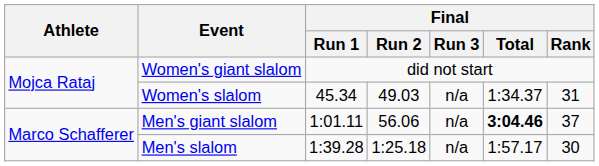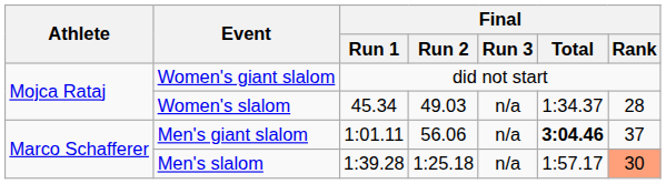 <table class="wikitable" style="font-size:90%">
 <tr>
 <th rowspan="2">Athlete</th>
 <th rowspan="2">Event</th>
 <th colspan="5">Final</th>
 </tr>
 <tr>
 <th>Run 1</th>
 <th>Run 2</th>
 <th>Run 3</th>
 <th>Total</th>
 <th>Rank</th>
 </tr>
 <tr>
 <td rowspan=2><a href='#'>Mojca Rataj</a></td>
 <td><a href='#'>Women's giant slalom</a></td>
 <td colspan=5 align="center">did not start</td>
 </tr>
 <tr>
 <td><a href='#'>Women's slalom</a></td>
 <td align="center">45.34</td>
 <td align="center">49.03</td>
 <td align="center">n/a</td>
 <td align="center">1:34.37</td>
-<td align="center">31</td>
+<td align="center">28</td>
 </tr>
 <tr>
 <td rowspan=2><a href='#'>Marco Schafferer</a></td>
 <td><a href='#'>Men's giant slalom</a></td>
 <td align="center">1:01.11</td>
 <td align="center">56.06</td>
 <td align="center">n/a</td>
 <td align="center"><strong>3:04.46</strong></td>
 <td align="center">37</td>
 </tr>
 <tr>
 <td><a href='#'>Men's slalom</a></td>
 <td align="center">1:39.28</td>
 <td align="center">1:25.18</td>
 <td align="center">n/a</td>
 <td align="center">1:57.17</td>
-<td align="center">30</td>
+<td align="center" style="background: lightsalmon;">30</td>
 </tr>
 </table>
